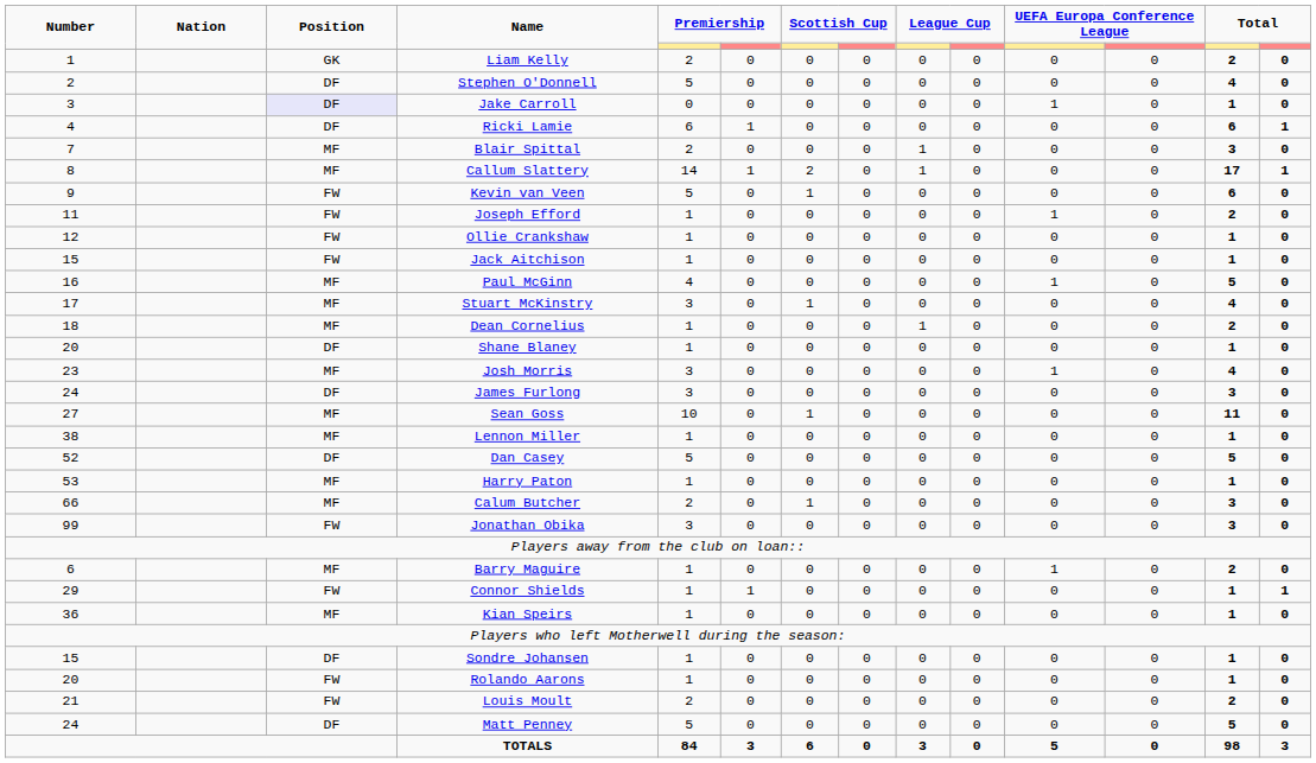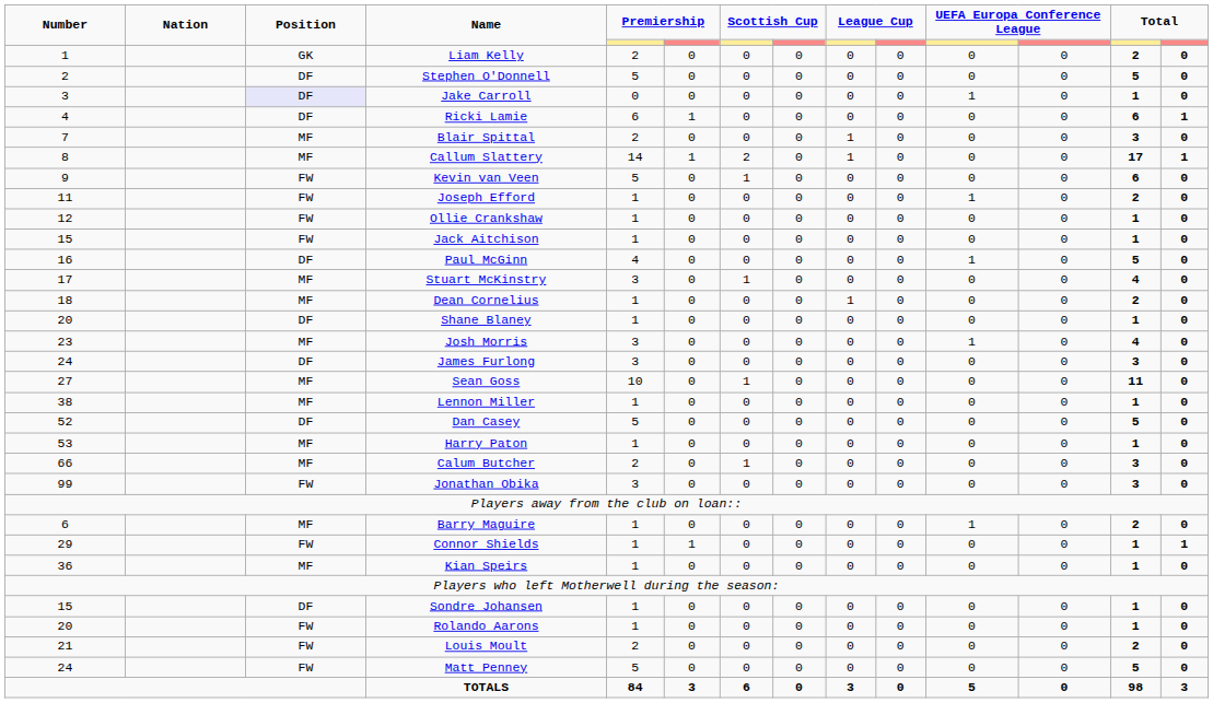 <table class="wikitable" style="font-size: 100%; text-align: center;">
 <tr>
 <td rowspan="2" width="10%" align="center"><strong>Number</strong></td>
 <td rowspan="2" width="10%" align="center"><strong>Nation</strong></td>
 <td rowspan="2" width="10%" align="center"><strong>Position</strong></td>
 <td rowspan="2" width="20%" align="center"><strong>Name</strong></td>
 <td colspan="2" align="center"><strong><a href='#'>Premiership</a></strong></td>
 <td colspan="2" align="center"><strong><a href='#'>Scottish Cup</a></strong></td>
 <td colspan="2" align="center"><strong><a href='#'>League Cup</a></strong></td>
 <td colspan="2" align="center"><strong><a href='#'>UEFA Europa Conference League</a></strong></td>
 <td colspan="2" align="center"><strong>Total </strong></td>
 </tr>
 <tr>
 <th width=60 style="background: #FFEE99"></th>
 <th width=60 style="background: #FF8888"></th>
 <th width=60 style="background: #FFEE99"></th>
 <th width=60 style="background: #FF8888"></th>
 <th width=60 style="background: #FFEE99"></th>
 <th width=60 style="background: #FF8888"></th>
 <th width=120 style="background: #FFEE99"></th>
 <th width=120 style="background: #FF8888"></th>
 <th width=60 style="background: #FFEE99"></th>
 <th width=60 style="background: #FF8888"></th>
 </tr>
 <tr>
 <td>1</td>
 <td></td>
 <td>GK</td>
 <td><a href='#'>Liam Kelly</a></td>
 <td>2</td>
 <td>0</td>
 <td>0</td>
 <td>0</td>
 <td>0</td>
 <td>0</td>
 <td>0</td>
 <td>0</td>
 <td><strong>2</strong></td>
 <td><strong>0</strong></td>
 </tr>
 <tr>
 <td>2</td>
 <td></td>
 <td>DF</td>
 <td><a href='#'>Stephen O'Donnell</a></td>
 <td>5</td>
 <td>0</td>
 <td>0</td>
 <td>0</td>
 <td>0</td>
 <td>0</td>
 <td>0</td>
 <td>0</td>
-<td><strong>4</strong></td>
+<td><strong>5</strong></td>
 <td><strong>0</strong></td>
 </tr>
 <tr>
 <td>3</td>
 <td></td>
 <td style="background: lavender;">DF</td>
 <td><a href='#'>Jake Carroll</a></td>
 <td>0</td>
 <td>0</td>
 <td>0</td>
 <td>0</td>
 <td>0</td>
 <td>0</td>
 <td>1</td>
 <td>0</td>
 <td><strong>1</strong></td>
 <td><strong>0</strong></td>
 </tr>
 <tr>
 <td>4</td>
 <td></td>
 <td>DF</td>
 <td><a href='#'>Ricki Lamie</a></td>
 <td>6</td>
 <td>1</td>
 <td>0</td>
 <td>0</td>
 <td>0</td>
 <td>0</td>
 <td>0</td>
 <td>0</td>
 <td><strong>6</strong></td>
 <td><strong>1</strong></td>
 </tr>
 <tr>
 <td>7</td>
 <td></td>
 <td>MF</td>
 <td><a href='#'>Blair Spittal</a></td>
 <td>2</td>
 <td>0</td>
 <td>0</td>
 <td>0</td>
 <td>1</td>
 <td>0</td>
 <td>0</td>
 <td>0</td>
 <td><strong>3</strong></td>
 <td><strong>0</strong></td>
 </tr>
 <tr>
 <td>8</td>
 <td></td>
 <td>MF</td>
 <td><a href='#'>Callum Slattery</a></td>
 <td>14</td>
 <td>1</td>
 <td>2</td>
 <td>0</td>
 <td>1</td>
 <td>0</td>
 <td>0</td>
 <td>0</td>
 <td><strong>17</strong></td>
 <td><strong>1</strong></td>
 </tr>
 <tr>
 <td>9</td>
 <td></td>
 <td>FW</td>
 <td><a href='#'>Kevin van Veen</a></td>
 <td>5</td>
 <td>0</td>
 <td>1</td>
 <td>0</td>
 <td>0</td>
 <td>0</td>
 <td>0</td>
 <td>0</td>
 <td><strong>6</strong></td>
 <td><strong>0</strong></td>
 </tr>
 <tr>
 <td>11</td>
 <td></td>
 <td>FW</td>
 <td><a href='#'>Joseph Efford</a></td>
 <td>1</td>
 <td>0</td>
 <td>0</td>
 <td>0</td>
 <td>0</td>
 <td>0</td>
 <td>1</td>
 <td>0</td>
 <td><strong>2</strong></td>
 <td><strong>0</strong></td>
 </tr>
 <tr>
 <td>12</td>
 <td></td>
 <td>FW</td>
 <td><a href='#'>Ollie Crankshaw</a></td>
 <td>1</td>
 <td>0</td>
 <td>0</td>
 <td>0</td>
 <td>0</td>
 <td>0</td>
 <td>0</td>
 <td>0</td>
 <td><strong>1</strong></td>
 <td><strong>0</strong></td>
 </tr>
 <tr>
 <td>15</td>
 <td></td>
 <td>FW</td>
 <td><a href='#'>Jack Aitchison</a></td>
 <td>1</td>
 <td>0</td>
 <td>0</td>
 <td>0</td>
 <td>0</td>
 <td>0</td>
 <td>0</td>
 <td>0</td>
 <td><strong>1</strong></td>
 <td><strong>0</strong></td>
 </tr>
 <tr>
 <td>16</td>
 <td></td>
-<td>MF</td>
+<td>DF</td>
 <td><a href='#'>Paul McGinn</a></td>
 <td>4</td>
 <td>0</td>
 <td>0</td>
 <td>0</td>
 <td>0</td>
 <td>0</td>
 <td>1</td>
 <td>0</td>
 <td><strong>5</strong></td>
 <td><strong>0</strong></td>
 </tr>
 <tr>
 <td>17</td>
 <td></td>
 <td>MF</td>
 <td><a href='#'>Stuart McKinstry</a></td>
 <td>3</td>
 <td>0</td>
 <td>1</td>
 <td>0</td>
 <td>0</td>
 <td>0</td>
 <td>0</td>
 <td>0</td>
 <td><strong>4</strong></td>
 <td><strong>0</strong></td>
 </tr>
 <tr>
 <td>18</td>
 <td></td>
 <td>MF</td>
 <td><a href='#'>Dean Cornelius</a></td>
 <td>1</td>
 <td>0</td>
 <td>0</td>
 <td>0</td>
 <td>1</td>
 <td>0</td>
 <td>0</td>
 <td>0</td>
 <td><strong>2</strong></td>
 <td><strong>0</strong></td>
 </tr>
 <tr>
 <td>20</td>
 <td></td>
 <td>DF</td>
 <td><a href='#'>Shane Blaney</a></td>
 <td>1</td>
 <td>0</td>
 <td>0</td>
 <td>0</td>
 <td>0</td>
 <td>0</td>
 <td>0</td>
 <td>0</td>
 <td><strong>1</strong></td>
 <td><strong>0</strong></td>
 </tr>
 <tr>
 <td>23</td>
 <td></td>
 <td>MF</td>
 <td><a href='#'>Josh Morris</a></td>
 <td>3</td>
 <td>0</td>
 <td>0</td>
 <td>0</td>
 <td>0</td>
 <td>0</td>
 <td>1</td>
 <td>0</td>
 <td><strong>4</strong></td>
 <td><strong>0</strong></td>
 </tr>
 <tr>
 <td>24</td>
 <td></td>
 <td>DF</td>
 <td><a href='#'>James Furlong</a></td>
 <td>3</td>
 <td>0</td>
 <td>0</td>
 <td>0</td>
 <td>0</td>
 <td>0</td>
 <td>0</td>
 <td>0</td>
 <td><strong>3</strong></td>
 <td><strong>0</strong></td>
 </tr>
 <tr>
 <td>27</td>
 <td></td>
 <td>MF</td>
 <td><a href='#'>Sean Goss</a></td>
 <td>10</td>
 <td>0</td>
 <td>1</td>
 <td>0</td>
 <td>0</td>
 <td>0</td>
 <td>0</td>
 <td>0</td>
 <td><strong>11</strong></td>
 <td><strong>0</strong></td>
 </tr>
 <tr>
 <td>38</td>
 <td></td>
 <td>MF</td>
 <td><a href='#'>Lennon Miller</a></td>
 <td>1</td>
 <td>0</td>
 <td>0</td>
 <td>0</td>
 <td>0</td>
 <td>0</td>
 <td>0</td>
 <td>0</td>
 <td><strong>1</strong></td>
 <td><strong>0</strong></td>
 </tr>
 <tr>
 <td>52</td>
 <td></td>
 <td>DF</td>
 <td><a href='#'>Dan Casey</a></td>
 <td>5</td>
 <td>0</td>
 <td>0</td>
 <td>0</td>
 <td>0</td>
 <td>0</td>
 <td>0</td>
 <td>0</td>
 <td><strong>5</strong></td>
 <td><strong>0</strong></td>
 </tr>
 <tr>
 <td>53</td>
 <td></td>
 <td>MF</td>
 <td><a href='#'>Harry Paton</a></td>
 <td>1</td>
 <td>0</td>
 <td>0</td>
 <td>0</td>
 <td>0</td>
 <td>0</td>
 <td>0</td>
 <td>0</td>
 <td><strong>1</strong></td>
 <td><strong>0</strong></td>
 </tr>
 <tr>
 <td>66</td>
 <td></td>
 <td>MF</td>
 <td><a href='#'>Calum Butcher</a></td>
 <td>2</td>
 <td>0</td>
 <td>1</td>
 <td>0</td>
 <td>0</td>
 <td>0</td>
 <td>0</td>
 <td>0</td>
 <td><strong>3</strong></td>
 <td><strong>0</strong></td>
 </tr>
 <tr>
 <td>99</td>
 <td></td>
 <td>FW</td>
 <td><a href='#'>Jonathan Obika</a></td>
 <td>3</td>
 <td>0</td>
 <td>0</td>
 <td>0</td>
 <td>0</td>
 <td>0</td>
 <td>0</td>
 <td>0</td>
 <td><strong>3</strong></td>
 <td><strong>0</strong></td>
 </tr>
 <tr>
 <td colspan="14"><em>Players away from the club on loan::</em></td>
 </tr>
 <tr>
 <td>6</td>
 <td></td>
 <td>MF</td>
 <td><a href='#'>Barry Maguire</a></td>
 <td>1</td>
 <td>0</td>
 <td>0</td>
 <td>0</td>
 <td>0</td>
 <td>0</td>
 <td>1</td>
 <td>0</td>
 <td><strong>2</strong></td>
 <td><strong>0</strong></td>
 </tr>
 <tr>
 <td>29</td>
 <td></td>
 <td>FW</td>
 <td><a href='#'>Connor Shields</a></td>
 <td>1</td>
 <td>1</td>
 <td>0</td>
 <td>0</td>
 <td>0</td>
 <td>0</td>
 <td>0</td>
 <td>0</td>
 <td><strong>1</strong></td>
 <td><strong>1</strong></td>
 </tr>
 <tr>
 <td>36</td>
 <td></td>
 <td>MF</td>
 <td><a href='#'>Kian Speirs</a></td>
 <td>1</td>
 <td>0</td>
 <td>0</td>
 <td>0</td>
 <td>0</td>
 <td>0</td>
 <td>0</td>
 <td>0</td>
 <td><strong>1</strong></td>
 <td><strong>0</strong></td>
 </tr>
 <tr>
 <td colspan="14"><em>Players who left Motherwell during the season:</em></td>
 </tr>
 <tr>
 <td>15</td>
 <td></td>
 <td>DF</td>
 <td><a href='#'>Sondre Johansen</a></td>
 <td>1</td>
 <td>0</td>
 <td>0</td>
 <td>0</td>
 <td>0</td>
 <td>0</td>
 <td>0</td>
 <td>0</td>
 <td><strong>1</strong></td>
 <td><strong>0</strong></td>
 </tr>
 <tr>
 <td>20</td>
 <td></td>
 <td>FW</td>
 <td><a href='#'>Rolando Aarons</a></td>
 <td>1</td>
 <td>0</td>
 <td>0</td>
 <td>0</td>
 <td>0</td>
 <td>0</td>
 <td>0</td>
 <td>0</td>
 <td><strong>1</strong></td>
 <td><strong>0</strong></td>
 </tr>
 <tr>
 <td>21</td>
 <td></td>
 <td>FW</td>
 <td><a href='#'>Louis Moult</a></td>
 <td>2</td>
 <td>0</td>
 <td>0</td>
 <td>0</td>
 <td>0</td>
 <td>0</td>
 <td>0</td>
 <td>0</td>
 <td><strong>2</strong></td>
 <td><strong>0</strong></td>
 </tr>
 <tr>
 <td>24</td>
 <td></td>
-<td>DF</td>
+<td>FW</td>
 <td><a href='#'>Matt Penney</a></td>
 <td>5</td>
 <td>0</td>
 <td>0</td>
 <td>0</td>
 <td>0</td>
 <td>0</td>
 <td>0</td>
 <td>0</td>
 <td><strong>5</strong></td>
 <td><strong>0</strong></td>
 </tr>
 <tr>
 <td colspan="3"></td>
 <td><strong>TOTALS</strong></td>
 <td><strong>84</strong></td>
 <td><strong>3</strong></td>
 <td><strong>6</strong></td>
 <td><strong>0</strong></td>
 <td><strong>3</strong></td>
 <td><strong>0</strong></td>
 <td><strong>5</strong></td>
 <td><strong>0</strong></td>
 <td><strong>98</strong></td>
 <td><strong>3</strong></td>
 </tr>
 </table>
